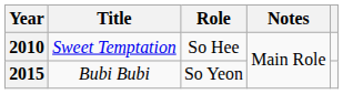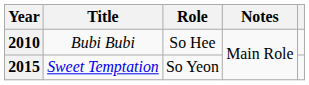 <table class="wikitable plainrowheaders" style="text-align:center">
 <tr>
 <th scope="col">Year</th>
 <th scope="col">Title</th>
 <th scope="col">Role</th>
 <th scope="col">Notes</th>
 <th scope="col" class="unsortable"></th>
 </tr>
 <tr>
 <th scope="row">2010</th>
-<td><em><a href='#'>Sweet Temptation</a></em></td>
+<td><em>Bubi Bubi</em></td>
 <td>So Hee</td>
 <td rowspan="2">Main Role</td>
 <td></td>
 </tr>
 <tr>
 <th scope="row">2015</th>
-<td><em>Bubi Bubi</em></td>
+<td><em><a href='#'>Sweet Temptation</a></em></td>
 <td>So Yeon</td>
 <td></td>
 </tr>
 </table>
